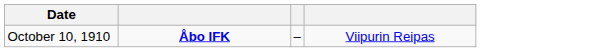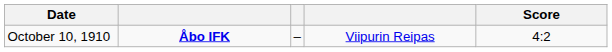 <table class="wikitable">
 <tr style="background-color: #dddddd;">
 <th style="width:130px">Date</th>
 <th style="width:200px"></th>
 <th></th>
 <th style="width:200px"></th>
+<th style="width:150px">Score</th>
 </tr>
 <tr>
 <td>October 10, 1910</td>
 <td align="middle"><strong><a href='#'>Åbo IFK</a></strong></td>
 <td>–</td>
 <td align="middle"><a href='#'>Viipurin Reipas</a></td>
+<td align="middle">4:2</td>
 </tr>
 </table>
